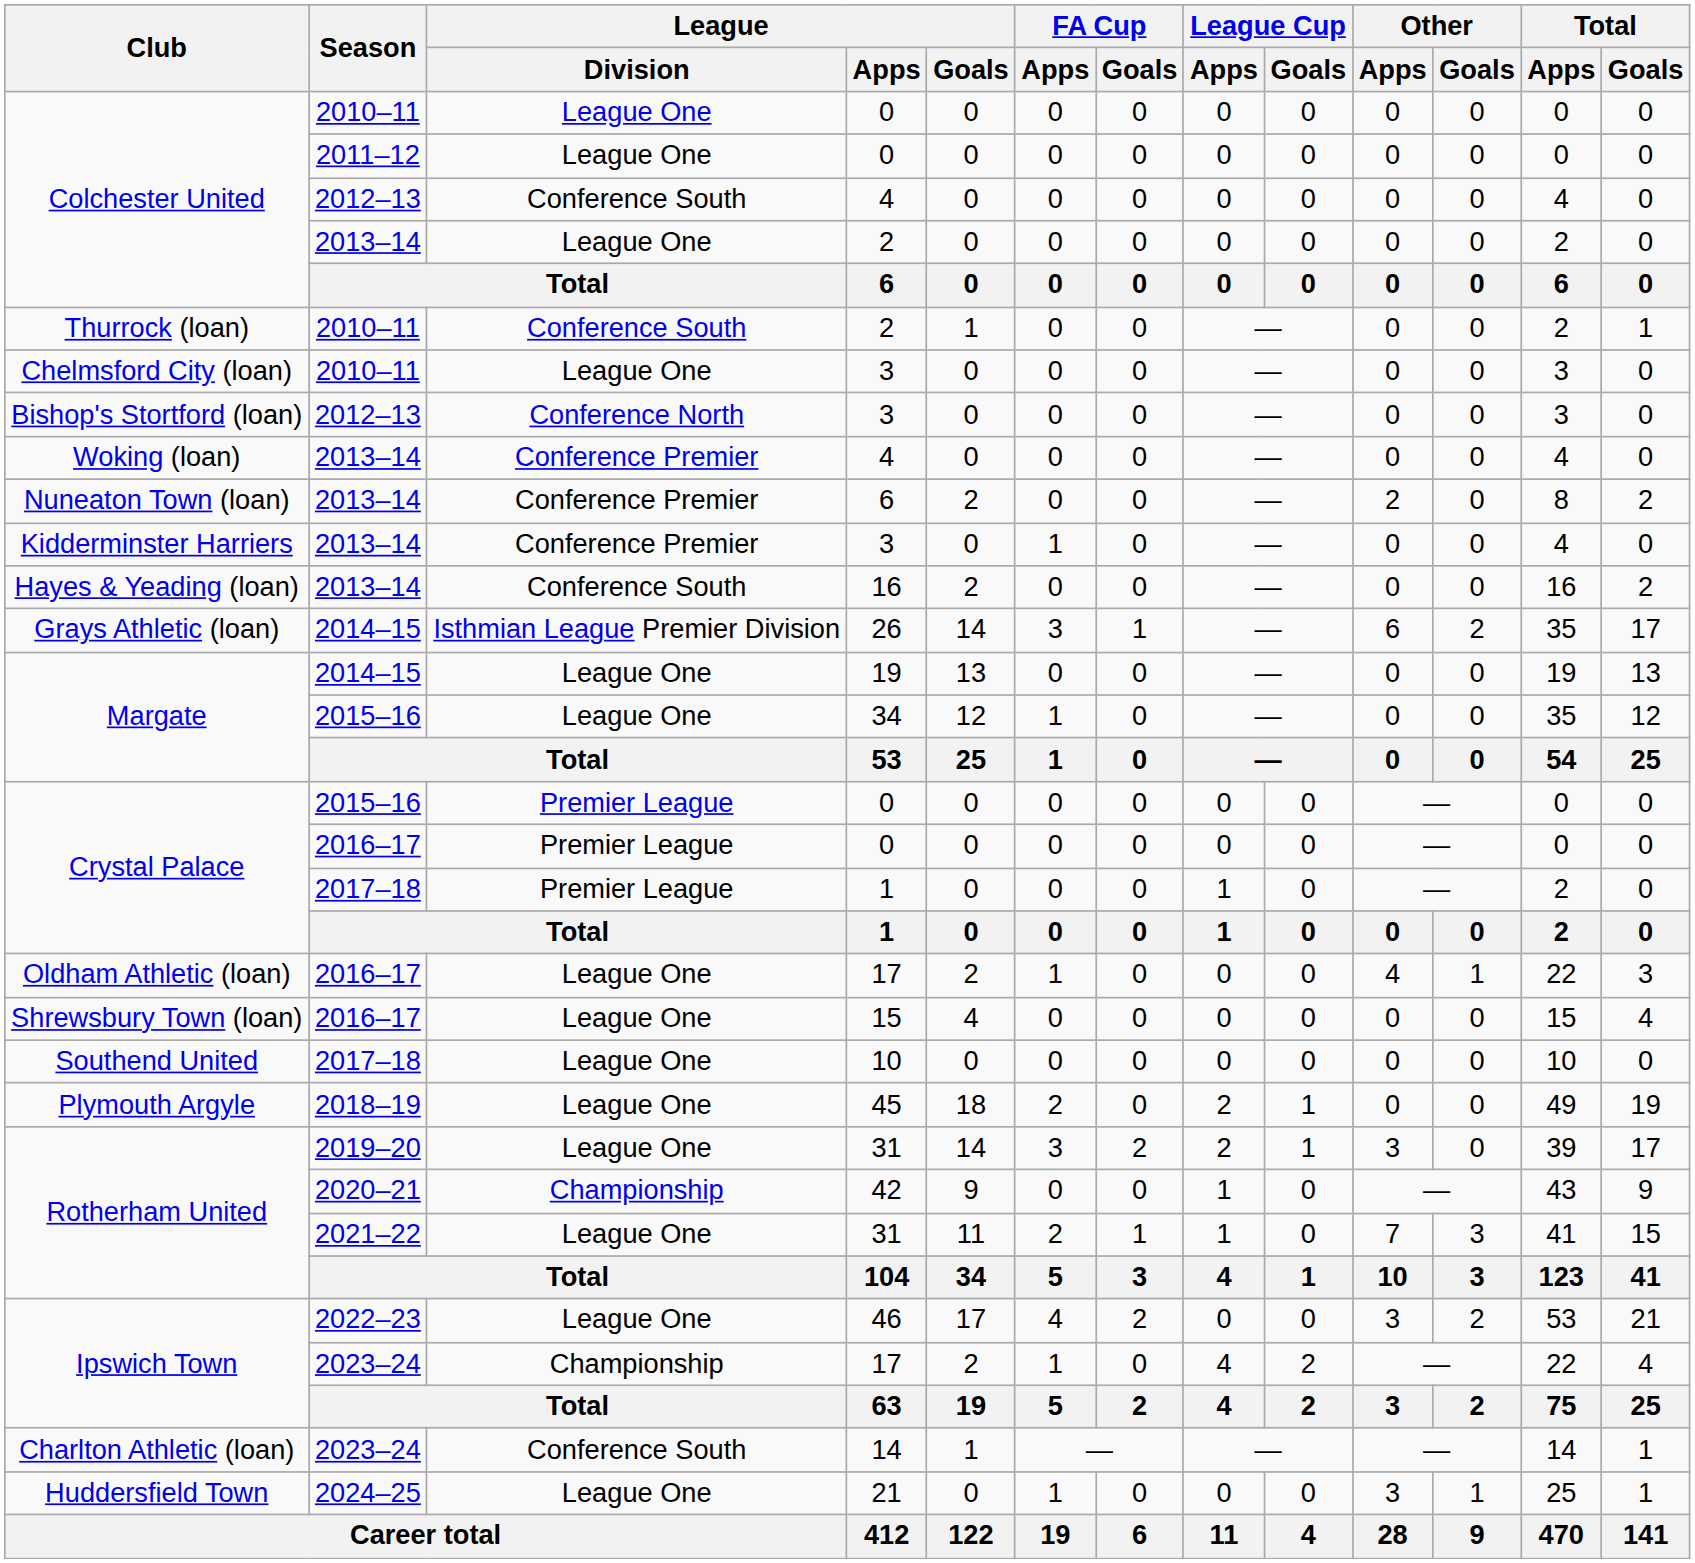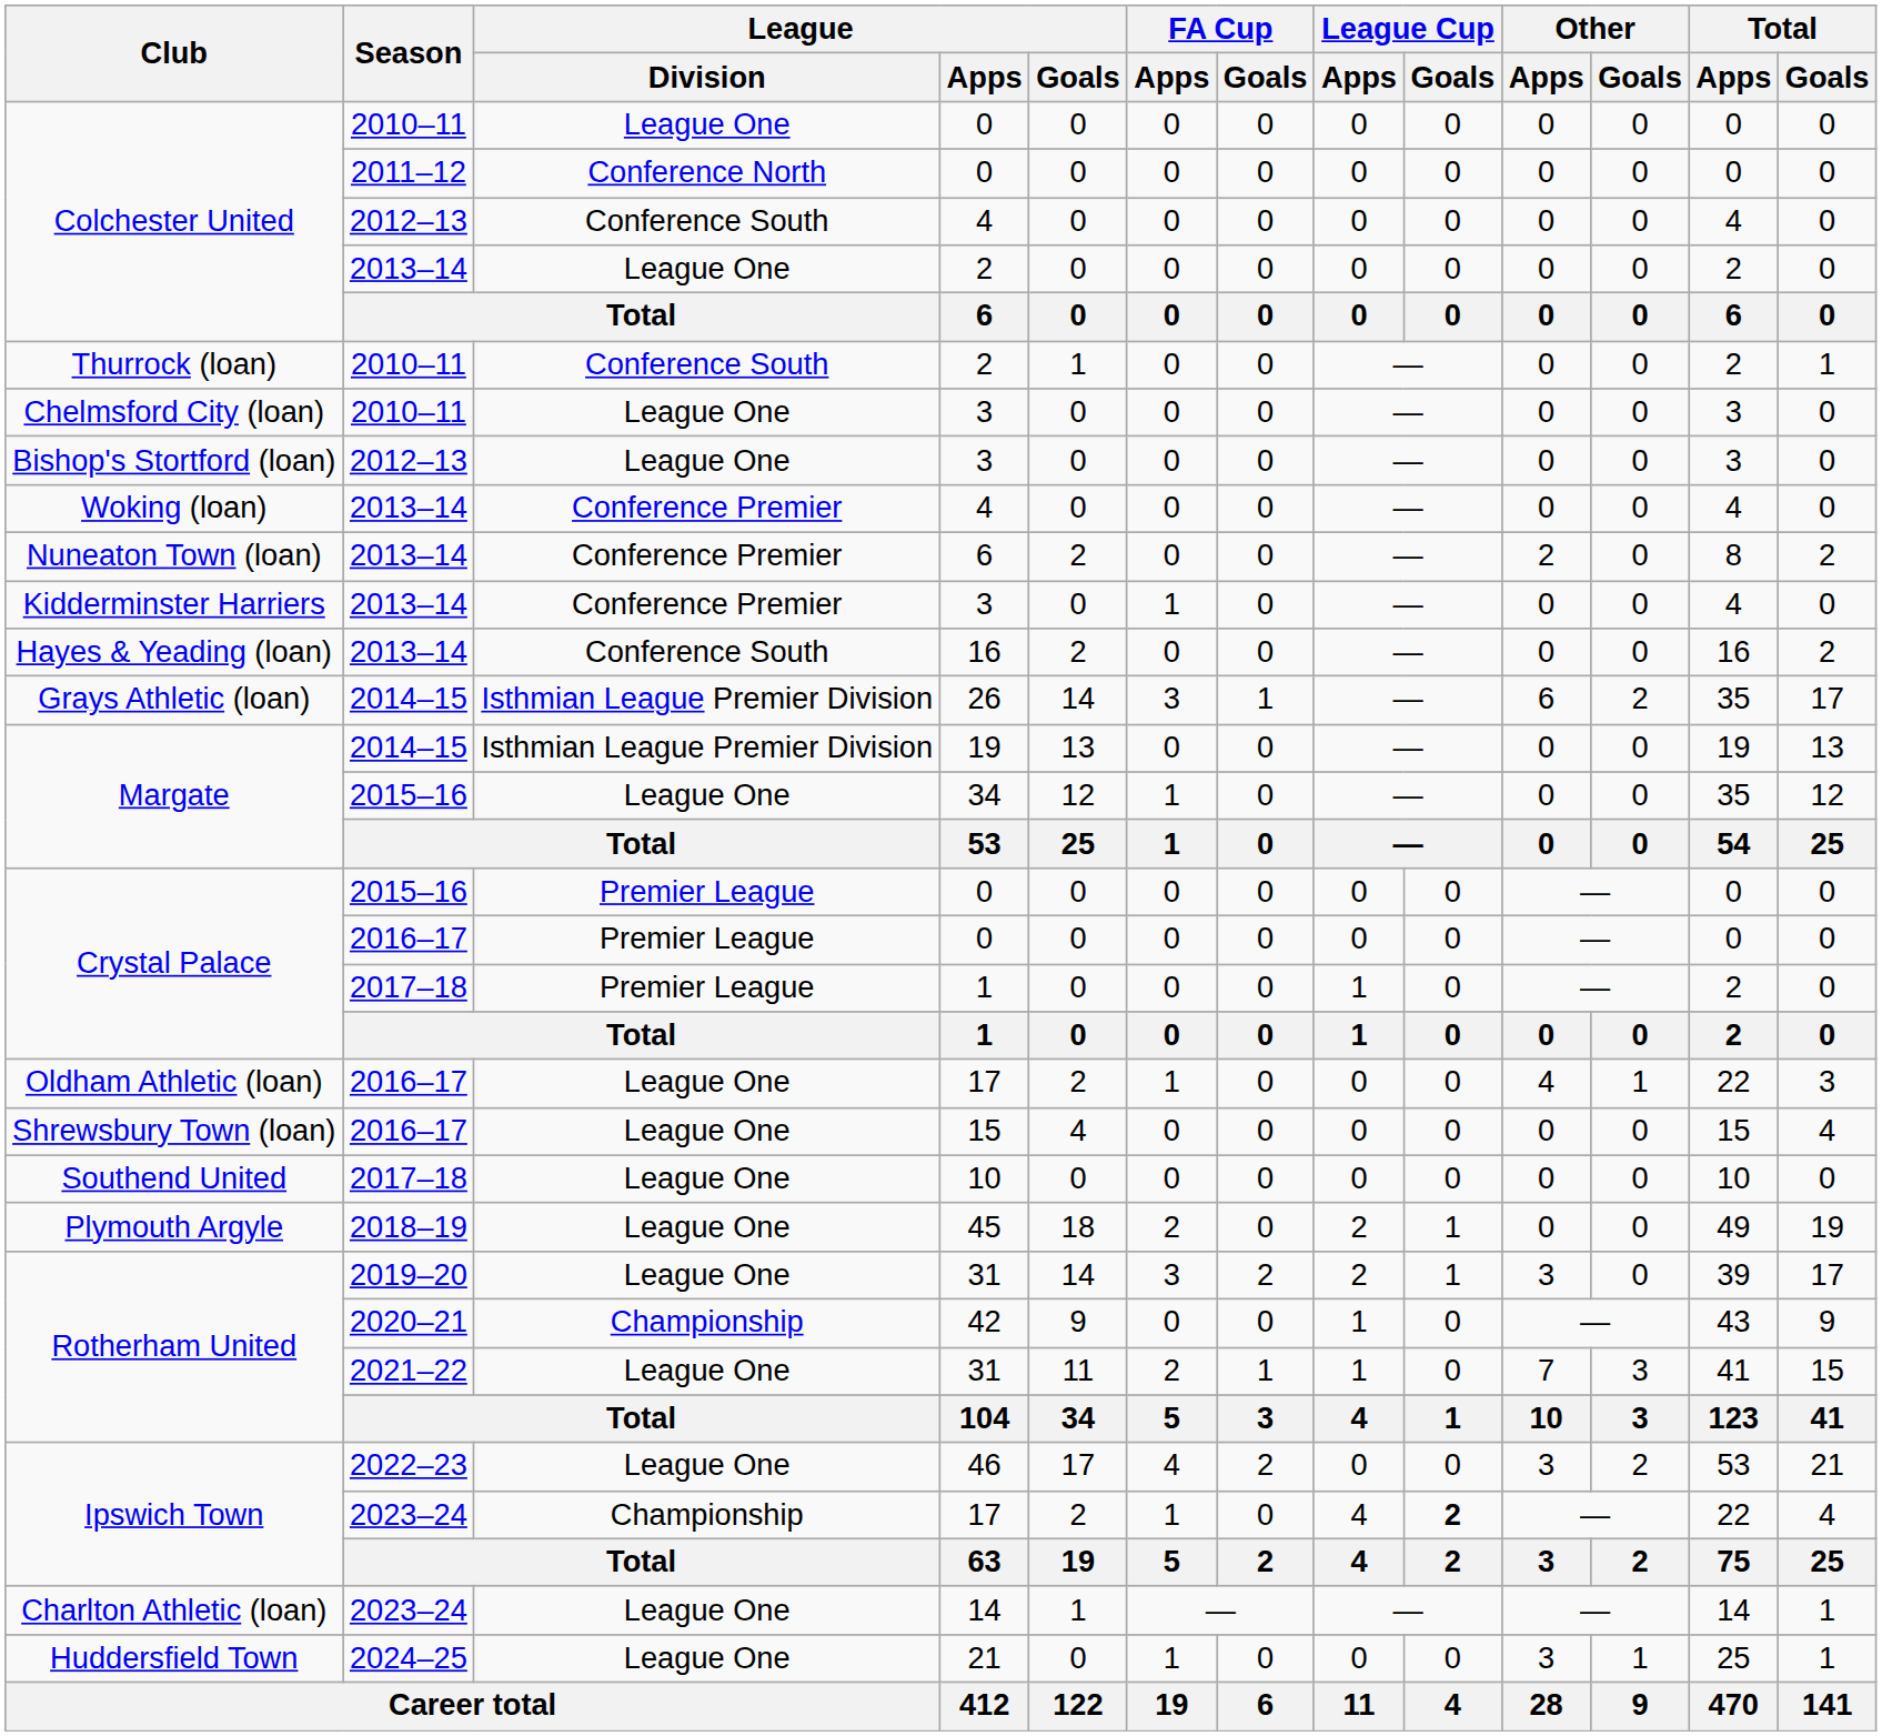 <table class="wikitable" style="text-align:center">
 <tr>
 <th rowspan="2">Club</th>
 <th rowspan="2">Season</th>
 <th colspan="3">League</th>
 <th colspan="2"><a href='#'>FA Cup</a></th>
 <th colspan="2"><a href='#'>League Cup</a></th>
 <th colspan="2">Other</th>
 <th colspan="2">Total</th>
 </tr>
 <tr>
 <th>Division</th>
 <th>Apps</th>
 <th>Goals</th>
 <th>Apps</th>
 <th>Goals</th>
 <th>Apps</th>
 <th>Goals</th>
 <th>Apps</th>
 <th>Goals</th>
 <th>Apps</th>
 <th>Goals</th>
 </tr>
 <tr>
 <td rowspan="5"><a href='#'>Colchester United</a></td>
 <td><a href='#'>2010–11</a></td>
 <td><a href='#'>League One</a></td>
 <td>0</td>
 <td>0</td>
 <td>0</td>
 <td>0</td>
 <td>0</td>
 <td>0</td>
 <td>0</td>
 <td>0</td>
 <td>0</td>
 <td>0</td>
 </tr>
 <tr>
 <td><a href='#'>2011–12</a></td>
-<td>League One</td>
+<td><a href='#'>Conference North</a></td>
 <td>0</td>
 <td>0</td>
 <td>0</td>
 <td>0</td>
 <td>0</td>
 <td>0</td>
 <td>0</td>
 <td>0</td>
 <td>0</td>
 <td>0</td>
 </tr>
 <tr>
 <td><a href='#'>2012–13</a></td>
 <td>Conference South</td>
 <td>4</td>
 <td>0</td>
 <td>0</td>
 <td>0</td>
 <td>0</td>
 <td>0</td>
 <td>0</td>
 <td>0</td>
 <td>4</td>
 <td>0</td>
 </tr>
 <tr>
 <td><a href='#'>2013–14</a></td>
 <td>League One</td>
 <td>2</td>
 <td>0</td>
 <td>0</td>
 <td>0</td>
 <td>0</td>
 <td>0</td>
 <td>0</td>
 <td>0</td>
 <td>2</td>
 <td>0</td>
 </tr>
 <tr>
 <th colspan="2">Total</th>
 <th>6</th>
 <th>0</th>
 <th>0</th>
 <th>0</th>
 <th>0</th>
 <th>0</th>
 <th>0</th>
 <th>0</th>
 <th>6</th>
 <th>0</th>
 </tr>
 <tr>
 <td><a href='#'>Thurrock</a> (loan)</td>
 <td><a href='#'>2010–11</a></td>
 <td><a href='#'>Conference South</a></td>
 <td>2</td>
 <td>1</td>
 <td>0</td>
 <td>0</td>
 <td colspan="2">—</td>
 <td>0</td>
 <td>0</td>
 <td>2</td>
 <td>1</td>
 </tr>
 <tr>
 <td><a href='#'>Chelmsford City</a> (loan)</td>
 <td><a href='#'>2010–11</a></td>
 <td>League One</td>
 <td>3</td>
 <td>0</td>
 <td>0</td>
 <td>0</td>
 <td colspan="2">—</td>
 <td>0</td>
 <td>0</td>
 <td>3</td>
 <td>0</td>
 </tr>
 <tr>
 <td><a href='#'>Bishop's Stortford</a> (loan)</td>
 <td><a href='#'>2012–13</a></td>
-<td><a href='#'>Conference North</a></td>
+<td>League One</td>
 <td>3</td>
 <td>0</td>
 <td>0</td>
 <td>0</td>
 <td colspan="2">—</td>
 <td>0</td>
 <td>0</td>
 <td>3</td>
 <td>0</td>
 </tr>
 <tr>
 <td><a href='#'>Woking</a> (loan)</td>
 <td><a href='#'>2013–14</a></td>
 <td><a href='#'>Conference Premier</a></td>
 <td>4</td>
 <td>0</td>
 <td>0</td>
 <td>0</td>
 <td colspan="2">—</td>
 <td>0</td>
 <td>0</td>
 <td>4</td>
 <td>0</td>
 </tr>
 <tr>
 <td><a href='#'>Nuneaton Town</a> (loan)</td>
 <td><a href='#'>2013–14</a></td>
 <td>Conference Premier</td>
 <td>6</td>
 <td>2</td>
 <td>0</td>
 <td>0</td>
 <td colspan="2">—</td>
 <td>2</td>
 <td>0</td>
 <td>8</td>
 <td>2</td>
 </tr>
 <tr>
 <td><a href='#'>Kidderminster Harriers</a></td>
 <td><a href='#'>2013–14</a></td>
 <td>Conference Premier</td>
 <td>3</td>
 <td>0</td>
 <td>1</td>
 <td>0</td>
 <td colspan="2">—</td>
 <td>0</td>
 <td>0</td>
 <td>4</td>
 <td>0</td>
 </tr>
 <tr>
 <td><a href='#'>Hayes & Yeading</a> (loan)</td>
 <td><a href='#'>2013–14</a></td>
 <td>Conference South</td>
 <td>16</td>
 <td>2</td>
 <td>0</td>
 <td>0</td>
 <td colspan="2">—</td>
 <td>0</td>
 <td>0</td>
 <td>16</td>
 <td>2</td>
 </tr>
 <tr>
 <td><a href='#'>Grays Athletic</a> (loan)</td>
 <td><a href='#'>2014–15</a></td>
 <td><a href='#'>Isthmian League</a> Premier Division</td>
 <td>26</td>
 <td>14</td>
 <td>3</td>
 <td>1</td>
 <td colspan="2">—</td>
 <td>6</td>
 <td>2</td>
 <td>35</td>
 <td>17</td>
 </tr>
 <tr>
 <td rowspan="3"><a href='#'>Margate</a></td>
 <td><a href='#'>2014–15</a></td>
-<td>League One</td>
+<td>Isthmian League Premier Division</td>
 <td>19</td>
 <td>13</td>
 <td>0</td>
 <td>0</td>
 <td colspan="2">—</td>
 <td>0</td>
 <td>0</td>
 <td>19</td>
 <td>13</td>
 </tr>
 <tr>
 <td><a href='#'>2015–16</a></td>
 <td>League One</td>
 <td>34</td>
 <td>12</td>
 <td>1</td>
 <td>0</td>
 <td colspan="2">—</td>
 <td>0</td>
 <td>0</td>
 <td>35</td>
 <td>12</td>
 </tr>
 <tr>
 <th colspan="2">Total</th>
 <th>53</th>
 <th>25</th>
 <th>1</th>
 <th>0</th>
 <th colspan="2">—</th>
 <th>0</th>
 <th>0</th>
 <th>54</th>
 <th>25</th>
 </tr>
 <tr>
 <td rowspan="4"><a href='#'>Crystal Palace</a></td>
 <td><a href='#'>2015–16</a></td>
 <td><a href='#'>Premier League</a></td>
 <td>0</td>
 <td>0</td>
 <td>0</td>
 <td>0</td>
 <td>0</td>
 <td>0</td>
 <td colspan="2">—</td>
 <td>0</td>
 <td>0</td>
 </tr>
 <tr>
 <td><a href='#'>2016–17</a></td>
 <td>Premier League</td>
 <td>0</td>
 <td>0</td>
 <td>0</td>
 <td>0</td>
 <td>0</td>
 <td>0</td>
 <td colspan="2">—</td>
 <td>0</td>
 <td>0</td>
 </tr>
 <tr>
 <td><a href='#'>2017–18</a></td>
 <td>Premier League</td>
 <td>1</td>
 <td>0</td>
 <td>0</td>
 <td>0</td>
 <td>1</td>
 <td>0</td>
 <td colspan="2">—</td>
 <td>2</td>
 <td>0</td>
 </tr>
 <tr>
 <th colspan="2">Total</th>
 <th>1</th>
 <th>0</th>
 <th>0</th>
 <th>0</th>
 <th>1</th>
 <th>0</th>
 <th>0</th>
 <th>0</th>
 <th>2</th>
 <th>0</th>
 </tr>
 <tr>
 <td><a href='#'>Oldham Athletic</a> (loan)</td>
 <td><a href='#'>2016–17</a></td>
 <td>League One</td>
 <td>17</td>
 <td>2</td>
 <td>1</td>
 <td>0</td>
 <td>0</td>
 <td>0</td>
 <td>4</td>
 <td>1</td>
 <td>22</td>
 <td>3</td>
 </tr>
 <tr>
 <td><a href='#'>Shrewsbury Town</a> (loan)</td>
 <td><a href='#'>2016–17</a></td>
 <td>League One</td>
 <td>15</td>
 <td>4</td>
 <td>0</td>
 <td>0</td>
 <td>0</td>
 <td>0</td>
 <td>0</td>
 <td>0</td>
 <td>15</td>
 <td>4</td>
 </tr>
 <tr>
 <td><a href='#'>Southend United</a></td>
 <td><a href='#'>2017–18</a></td>
 <td>League One</td>
 <td>10</td>
 <td>0</td>
 <td>0</td>
 <td>0</td>
 <td>0</td>
 <td>0</td>
 <td>0</td>
 <td>0</td>
 <td>10</td>
 <td>0</td>
 </tr>
 <tr>
 <td><a href='#'>Plymouth Argyle</a></td>
 <td><a href='#'>2018–19</a></td>
 <td>League One</td>
 <td>45</td>
 <td>18</td>
 <td>2</td>
 <td>0</td>
 <td>2</td>
 <td>1</td>
 <td>0</td>
 <td>0</td>
 <td>49</td>
 <td>19</td>
 </tr>
 <tr>
 <td rowspan=4><a href='#'>Rotherham United</a></td>
 <td><a href='#'>2019–20</a></td>
 <td>League One</td>
 <td>31</td>
 <td>14</td>
 <td>3</td>
 <td>2</td>
 <td>2</td>
 <td>1</td>
 <td>3</td>
 <td>0</td>
 <td>39</td>
 <td>17</td>
 </tr>
 <tr>
 <td><a href='#'>2020–21</a></td>
 <td><a href='#'>Championship</a></td>
 <td>42</td>
 <td>9</td>
 <td>0</td>
 <td>0</td>
 <td>1</td>
 <td>0</td>
 <td colspan="2">—</td>
 <td>43</td>
 <td>9</td>
 </tr>
 <tr>
 <td><a href='#'>2021–22</a></td>
 <td>League One</td>
 <td>31</td>
 <td>11</td>
 <td>2</td>
 <td>1</td>
 <td>1</td>
 <td>0</td>
 <td>7</td>
 <td>3</td>
 <td>41</td>
 <td>15</td>
 </tr>
 <tr>
 <th colspan=2>Total</th>
 <th>104</th>
 <th>34</th>
 <th>5</th>
 <th>3</th>
 <th>4</th>
 <th>1</th>
 <th>10</th>
 <th>3</th>
 <th>123</th>
 <th>41</th>
 </tr>
 <tr>
 <td rowspan=3><a href='#'>Ipswich Town</a></td>
 <td><a href='#'>2022–23</a></td>
 <td>League One</td>
 <td>46</td>
 <td>17</td>
 <td>4</td>
 <td>2</td>
 <td>0</td>
 <td>0</td>
 <td>3</td>
 <td>2</td>
 <td>53</td>
 <td>21</td>
 </tr>
 <tr>
 <td><a href='#'>2023–24</a></td>
 <td>Championship</td>
 <td>17</td>
 <td>2</td>
 <td>1</td>
 <td>0</td>
 <td>4</td>
-<td>2</td>
+<td><strong>2</strong></td>
 <td colspan="2">—</td>
 <td>22</td>
 <td>4</td>
 </tr>
 <tr>
 <th colspan=2>Total</th>
 <th>63</th>
 <th>19</th>
 <th>5</th>
 <th>2</th>
 <th>4</th>
 <th>2</th>
 <th>3</th>
 <th>2</th>
 <th>75</th>
 <th>25</th>
 </tr>
 <tr>
 <td><a href='#'>Charlton Athletic</a> (loan)</td>
 <td><a href='#'>2023–24</a></td>
-<td>Conference South</td>
+<td>League One</td>
 <td>14</td>
 <td>1</td>
 <td colspan="2">—</td>
 <td colspan="2">—</td>
 <td colspan="2">—</td>
 <td>14</td>
 <td>1</td>
 </tr>
 <tr>
 <td><a href='#'>Huddersfield Town</a></td>
 <td><a href='#'>2024–25</a></td>
 <td>League One</td>
 <td>21</td>
 <td>0</td>
 <td>1</td>
 <td>0</td>
 <td>0</td>
 <td>0</td>
 <td>3</td>
 <td>1</td>
 <td>25</td>
 <td>1</td>
 </tr>
 <tr>
 <th colspan="3">Career total</th>
 <th>412</th>
 <th>122</th>
 <th>19</th>
 <th>6</th>
 <th>11</th>
 <th>4</th>
 <th>28</th>
 <th>9</th>
 <th>470</th>
 <th>141</th>
 </tr>
 </table>
